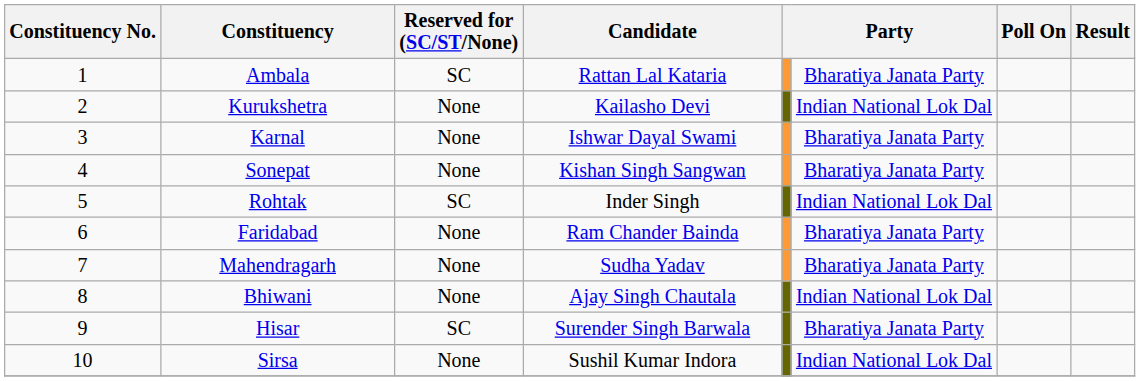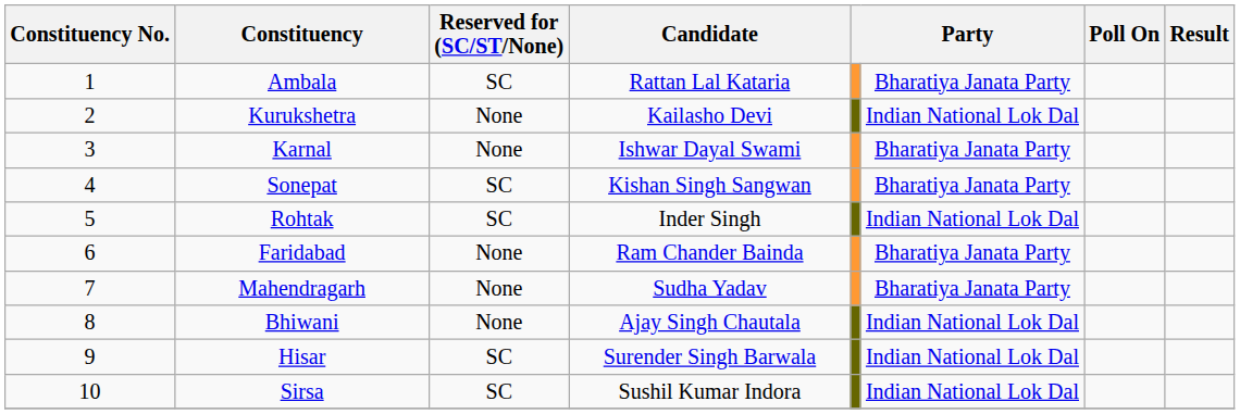 <table class="wikitable sortable" style="text-align:center">
 <tr>
 <th>Constituency No.</th>
 <th style="width:180px;">Constituency</th>
 <th>Reserved for<br>(<a href='#'>SC/ST</a>/None)</th>
 <th style="width:200px;">Candidate</th>
 <th colspan="2">Party</th>
 <th>Poll On</th>
 <th>Result</th>
 </tr>
 <tr>
 <td>1</td>
 <td><a href='#'>Ambala</a></td>
 <td>SC</td>
 <td><a href='#'>Rattan Lal Kataria</a></td>
 <td bgcolor=#FF9933></td>
 <td><a href='#'>Bharatiya Janata Party</a></td>
 <td></td>
 <td></td>
 </tr>
 <tr>
 <td>2</td>
 <td><a href='#'>Kurukshetra</a></td>
 <td>None</td>
 <td><a href='#'>Kailasho Devi</a></td>
 <td bgcolor=#666600></td>
 <td><a href='#'>Indian National Lok Dal</a></td>
 <td></td>
 <td></td>
 </tr>
 <tr>
 <td>3</td>
 <td><a href='#'>Karnal</a></td>
 <td>None</td>
 <td><a href='#'>Ishwar Dayal Swami</a></td>
 <td bgcolor=#FF9933></td>
 <td><a href='#'>Bharatiya Janata Party</a></td>
 <td></td>
 <td></td>
 </tr>
 <tr>
 <td>4</td>
 <td><a href='#'>Sonepat</a></td>
-<td>None</td>
+<td>SC</td>
 <td><a href='#'>Kishan Singh Sangwan</a></td>
 <td bgcolor=#FF9933></td>
 <td><a href='#'>Bharatiya Janata Party</a></td>
 <td></td>
 <td></td>
 </tr>
 <tr>
 <td>5</td>
 <td><a href='#'>Rohtak</a></td>
 <td>SC</td>
 <td>Inder Singh</td>
 <td bgcolor=#666600></td>
 <td><a href='#'>Indian National Lok Dal</a></td>
 <td></td>
 <td></td>
 </tr>
 <tr>
 <td>6</td>
 <td><a href='#'>Faridabad</a></td>
 <td>None</td>
 <td><a href='#'>Ram Chander Bainda</a></td>
 <td bgcolor=#FF9933></td>
 <td><a href='#'>Bharatiya Janata Party</a></td>
 <td></td>
 <td></td>
 </tr>
 <tr>
 <td>7</td>
 <td><a href='#'>Mahendragarh</a></td>
 <td>None</td>
 <td><a href='#'>Sudha Yadav</a></td>
 <td bgcolor=#FF9933></td>
 <td><a href='#'>Bharatiya Janata Party</a></td>
 <td></td>
 <td></td>
 </tr>
 <tr>
 <td>8</td>
 <td><a href='#'>Bhiwani</a></td>
 <td>None</td>
 <td><a href='#'>Ajay Singh Chautala</a></td>
 <td bgcolor=#666600></td>
 <td><a href='#'>Indian National Lok Dal</a></td>
 <td></td>
 <td></td>
 </tr>
 <tr>
 <td>9</td>
 <td><a href='#'>Hisar</a></td>
 <td>SC</td>
 <td><a href='#'>Surender Singh Barwala</a></td>
 <td bgcolor=#666600></td>
-<td><a href='#'>Bharatiya Janata Party</a></td>
+<td><a href='#'>Indian National Lok Dal</a></td>
 <td></td>
 <td></td>
 </tr>
 <tr>
 <td>10</td>
 <td><a href='#'>Sirsa</a></td>
-<td>None</td>
+<td>SC</td>
 <td>Sushil Kumar Indora</td>
 <td bgcolor=#666600></td>
 <td><a href='#'>Indian National Lok Dal</a></td>
 <td></td>
 <td></td>
 </tr>
 <tr>
 </tr>
 </table>
